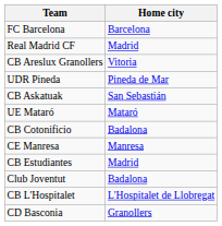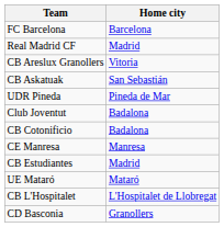 <table class="wikitable sortable">
 <tr>
 <th>Team</th>
 <th>Home city</th>
 </tr>
 <tr>
 <td>FC Barcelona</td>
 <td><a href='#'>Barcelona</a></td>
 </tr>
 <tr>
 <td>Real Madrid CF</td>
 <td><a href='#'>Madrid</a></td>
 </tr>
 <tr>
 <td>CB Areslux Granollers</td>
 <td><a href='#'>Vitoria</a></td>
 </tr>
 <tr>
+<td>CB Askatuak</td>
+<td><a href='#'>San Sebastián</a></td>
+</tr>
+<tr>
 <td>UDR Pineda</td>
 <td><a href='#'>Pineda de Mar</a></td>
 </tr>
 <tr>
-<td>CB Askatuak</td>
-<td><a href='#'>San Sebastián</a></td>
-</tr>
-<tr>
-<td>UE Mataró</td>
-<td><a href='#'>Mataró</a></td>
+<td>Club Joventut</td>
+<td><a href='#'>Badalona</a></td>
 </tr>
 <tr>
 <td>CB Cotonificio</td>
 <td><a href='#'>Badalona</a></td>
 </tr>
 <tr>
 <td>CE Manresa</td>
 <td><a href='#'>Manresa</a></td>
 </tr>
 <tr>
 <td>CB Estudiantes</td>
 <td><a href='#'>Madrid</a></td>
 </tr>
 <tr>
-<td>Club Joventut</td>
-<td><a href='#'>Badalona</a></td>
+<td>UE Mataró</td>
+<td><a href='#'>Mataró</a></td>
 </tr>
 <tr>
 <td>CB L'Hospitalet</td>
 <td><a href='#'>L'Hospitalet de Llobregat</a></td>
 </tr>
 <tr>
 <td>CD Basconia</td>
 <td><a href='#'>Granollers</a></td>
 </tr>
 </table>
